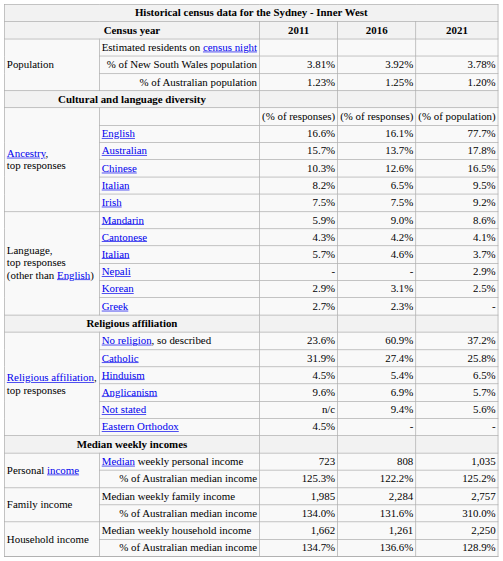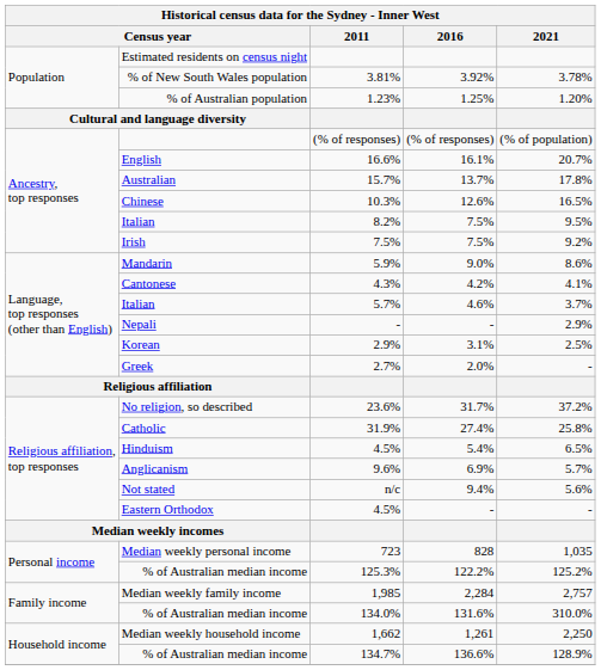 <table class="wikitable">
 <tr>
 <th colspan=6>Historical census data for the Sydney - Inner West</th>
 </tr>
 <tr>
 <th colspan=3>Census year</th>
 <th>2011</th>
 <th>2016</th>
 <th>2021</th>
 </tr>
 <tr>
 <td rowspan=3 colspan="2">Population</td>
 <td>Estimated residents on <a href='#'>census night</a></td>
 <td align="right"> </td>
 <td align="right"> </td>
 <td align="right"> </td>
 </tr>
 <tr>
 <td align="right">% of New South Wales population</td>
 <td align="right">3.81%</td>
 <td align="right"> 3.92%</td>
 <td align="right"> 3.78%</td>
 </tr>
 <tr>
 <td align="right">% of Australian population</td>
 <td align="right">1.23%</td>
 <td align="right"> 1.25%</td>
 <td align="right"> 1.20%</td>
 </tr>
 <tr>
 <th colspan=3>Cultural and language diversity</th>
 <th></th>
 <th></th>
 <th></th>
 </tr>
 <tr>
 <td rowspan=6 colspan=2><a href='#'>Ancestry</a>,<br>top responses</td>
 <td></td>
 <td>(% of responses)</td>
 <td>(% of responses)</td>
 <td>(% of population)</td>
 </tr>
 <tr>
 <td><a href='#'>English</a></td>
 <td align="right">16.6%</td>
 <td align="right"> 16.1%</td>
-<td align="right">77.7%</td>
+<td align="right">20.7%</td>
 </tr>
 <tr>
 <td><a href='#'>Australian</a></td>
 <td align="right">15.7%</td>
 <td align="right"> 13.7%</td>
 <td align="right">17.8%</td>
 </tr>
 <tr>
 <td><a href='#'>Chinese</a></td>
 <td align="right">10.3%</td>
 <td align="right"> 12.6%</td>
 <td align="right">16.5%</td>
 </tr>
 <tr>
 <td><a href='#'>Italian</a></td>
 <td align="right">8.2%</td>
-<td align="right"> 6.5%</td>
+<td align="right"> 7.5%</td>
 <td align="right">9.5%</td>
 </tr>
 <tr>
 <td><a href='#'>Irish</a></td>
 <td align="right">7.5%</td>
 <td align="right"> 7.5%</td>
 <td align="right">9.2%</td>
 </tr>
 <tr>
 <td rowspan=6 colspan=2>Language,<br>top responses<br>(other than <a href='#'>English</a>)</td>
 <td><a href='#'>Mandarin</a></td>
 <td align="right">5.9%</td>
 <td align="right"> 9.0%</td>
 <td align="right"> 8.6%</td>
 </tr>
 <tr>
 <td><a href='#'>Cantonese</a></td>
 <td align="right">4.3%</td>
 <td align="right"> 4.2%</td>
 <td align="right"> 4.1%</td>
 </tr>
 <tr>
 <td><a href='#'>Italian</a></td>
 <td align="right">5.7%</td>
 <td align="right"> 4.6%</td>
 <td align="right"> 3.7%</td>
 </tr>
 <tr>
 <td><a href='#'>Nepali</a></td>
 <td align="right">-</td>
 <td align="right">-</td>
 <td align="right">2.9%</td>
 </tr>
 <tr>
 <td><a href='#'>Korean</a></td>
 <td align="right">2.9%</td>
 <td align="right"> 3.1%</td>
 <td align="right"> 2.5%</td>
 </tr>
 <tr>
 <td><a href='#'>Greek</a></td>
 <td align="right">2.7%</td>
-<td align="right"> 2.3%</td>
+<td align="right"> 2.0%</td>
 <td align="right"> -</td>
 </tr>
 <tr>
 <th colspan=3>Religious affiliation</th>
 <th></th>
 <th></th>
 <th></th>
 </tr>
 <tr>
 <td rowspan=6 colspan=2><a href='#'>Religious affiliation</a>,<br>top responses</td>
 <td><a href='#'>No religion</a>, so described</td>
 <td align="right">23.6%</td>
-<td align="right"> 60.9%</td>
+<td align="right"> 31.7%</td>
 <td align="right"> 37.2%</td>
 </tr>
 <tr>
 <td><a href='#'>Catholic</a></td>
 <td align="right">31.9%</td>
 <td align="right"> 27.4%</td>
 <td align="right"> 25.8%</td>
 </tr>
 <tr>
 <td><a href='#'>Hinduism</a></td>
 <td align="right">4.5%</td>
 <td align="right"> 5.4%</td>
 <td align="right"> 6.5%</td>
 </tr>
 <tr>
 <td><a href='#'>Anglicanism</a></td>
 <td align="right">9.6%</td>
 <td align="right"> 6.9%</td>
 <td align="right"> 5.7%</td>
 </tr>
 <tr>
 <td><a href='#'>Not stated</a></td>
 <td align="right">n/c</td>
 <td align="right">9.4%</td>
 <td align="right"> 5.6%</td>
 </tr>
 <tr>
 <td><a href='#'>Eastern Orthodox</a></td>
 <td align="right">4.5%</td>
 <td align="right"> -</td>
 <td align="right">-</td>
 </tr>
 <tr>
 <th colspan=3>Median weekly incomes</th>
 <th></th>
 <th></th>
 <th></th>
 </tr>
 <tr>
 <td rowspan=2 colspan=2>Personal <a href='#'>income</a></td>
 <td><a href='#'>Median</a> weekly personal income</td>
 <td align="right">723</td>
-<td align="right">808</td>
+<td align="right">828</td>
 <td align="right">1,035</td>
 </tr>
 <tr>
 <td align="right">% of Australian median income</td>
 <td align="right">125.3%</td>
 <td align="right">122.2%</td>
 <td align="right">125.2%</td>
 </tr>
 <tr>
 <td rowspan=2 colspan=2>Family income</td>
 <td>Median weekly family income</td>
 <td align="right">1,985</td>
 <td align="right">2,284</td>
 <td align="right">2,757</td>
 </tr>
 <tr>
 <td align="right">% of Australian median income</td>
 <td align="right">134.0%</td>
 <td align="right">131.6%</td>
 <td align="right">310.0%</td>
 </tr>
 <tr>
 <td rowspan=2 colspan=2>Household income</td>
 <td>Median weekly household income</td>
 <td align="right">1,662</td>
 <td align="right">1,261</td>
 <td align="right">2,250</td>
 </tr>
 <tr>
 <td align="right">% of Australian median income</td>
 <td align="right">134.7%</td>
 <td align="right">136.6%</td>
 <td align="right">128.9%</td>
 </tr>
 <tr>
 </tr>
 </table>
